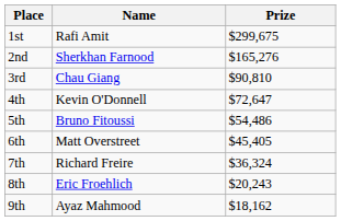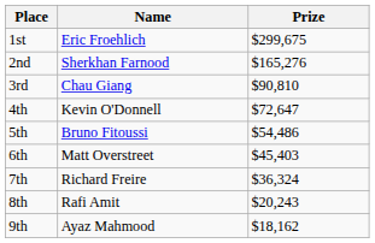 <table class="wikitable">
 <tr>
 <th width="50">Place</th>
 <th width="200">Name</th>
 <th width="125">Prize</th>
 </tr>
 <tr>
 <td>1st</td>
-<td>Rafi Amit</td>
+<td><a href='#'>Eric Froehlich</a></td>
 <td>$299,675</td>
 </tr>
 <tr>
 <td>2nd</td>
 <td><a href='#'>Sherkhan Farnood</a></td>
 <td>$165,276</td>
 </tr>
 <tr>
 <td>3rd</td>
 <td><a href='#'>Chau Giang</a></td>
 <td>$90,810</td>
 </tr>
 <tr>
 <td>4th</td>
 <td>Kevin O'Donnell</td>
 <td>$72,647</td>
 </tr>
 <tr>
 <td>5th</td>
 <td><a href='#'>Bruno Fitoussi</a></td>
 <td>$54,486</td>
 </tr>
 <tr>
 <td>6th</td>
 <td>Matt Overstreet</td>
-<td>$45,405</td>
+<td>$45,403</td>
 </tr>
 <tr>
 <td>7th</td>
 <td>Richard Freire</td>
 <td>$36,324</td>
 </tr>
 <tr>
 <td>8th</td>
-<td><a href='#'>Eric Froehlich</a></td>
+<td>Rafi Amit</td>
 <td>$20,243</td>
 </tr>
 <tr>
 <td>9th</td>
 <td>Ayaz Mahmood</td>
 <td>$18,162</td>
 </tr>
 </table>
